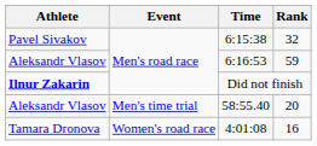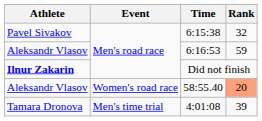 <table class="wikitable" style="text-align:center; font-size:90%">
 <tr>
 <th>Athlete</th>
 <th>Event</th>
 <th>Time</th>
 <th>Rank</th>
 </tr>
 <tr>
 <td align=left><a href='#'>Pavel Sivakov</a></td>
 <td rowspan=3 align=left><a href='#'>Men's road race</a></td>
 <td>6:15:38</td>
 <td>32</td>
 </tr>
 <tr>
 <td align=left><a href='#'>Aleksandr Vlasov</a></td>
 <td>6:16:53</td>
 <td>59</td>
 </tr>
 <tr>
 <td align=left><strong><a href='#'>Ilnur Zakarin</a></strong></td>
 <td colspan=2>Did not finish</td>
 </tr>
 <tr>
 <td align=left><a href='#'>Aleksandr Vlasov</a></td>
-<td align=left><a href='#'>Men's time trial</a></td>
+<td align=left><a href='#'>Women's road race</a></td>
 <td>58:55.40</td>
-<td>20</td>
+<td style="background: lightsalmon;">20</td>
 </tr>
 <tr>
 <td align=left><a href='#'>Tamara Dronova</a></td>
-<td align=left><a href='#'>Women's road race</a></td>
+<td align=left><a href='#'>Men's time trial</a></td>
 <td>4:01:08</td>
-<td>16</td>
+<td>39</td>
 </tr>
 </table>
